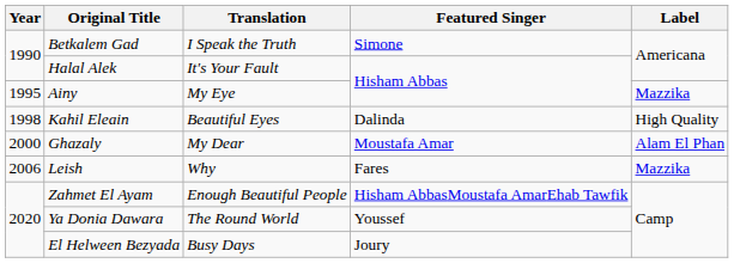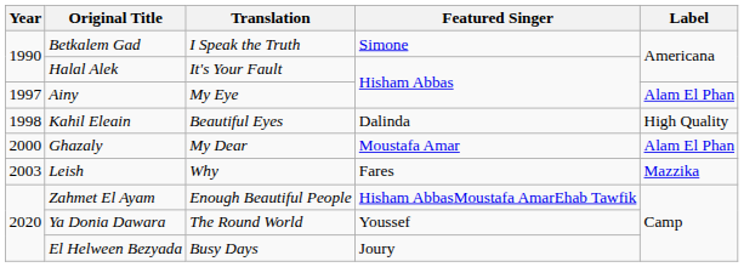 <table class="wikitable sortable" border="2">
 <tr>
 <th scope="col">Year</th>
 <th scope="col">Original Title</th>
 <th scope="col">Translation</th>
 <th scope="col">Featured Singer</th>
 <th scope="col">Label</th>
 </tr>
 <tr>
 <td rowspan="2">1990</td>
 <td><em>Betkalem Gad</em></td>
 <td><em>I Speak the Truth</em></td>
 <td><a href='#'>Simone</a></td>
 <td rowspan="2">Americana</td>
 </tr>
 <tr>
 <td><em>Halal Alek</em></td>
 <td><em>It's Your Fault</em></td>
 <td rowspan="2"><a href='#'>Hisham Abbas</a></td>
 </tr>
 <tr>
-<td>1995</td>
+<td>1997</td>
 <td><em>Ainy</em></td>
 <td><em>My Eye</em></td>
-<td><a href='#'>Mazzika</a></td>
+<td><a href='#'>Alam El Phan</a></td>
 </tr>
 <tr>
 <td>1998</td>
 <td><em>Kahil Eleain</em></td>
 <td><em>Beautiful Eyes</em></td>
 <td>Dalinda</td>
 <td>High Quality</td>
 </tr>
 <tr>
 <td>2000</td>
 <td><em>Ghazaly</em></td>
 <td><em>My Dear</em></td>
 <td><a href='#'>Moustafa Amar</a></td>
 <td><a href='#'>Alam El Phan</a></td>
 </tr>
 <tr>
-<td>2006</td>
+<td>2003</td>
 <td><em>Leish</em></td>
 <td><em>Why</em></td>
 <td>Fares</td>
 <td><a href='#'>Mazzika</a></td>
 </tr>
 <tr>
 <td rowspan="3">2020</td>
 <td><em>Zahmet El Ayam</em></td>
 <td><em>Enough Beautiful People</em></td>
 <td><a href='#'>Hisham Abbas</a><a href='#'>Moustafa Amar</a><a href='#'>Ehab Tawfik</a></td>
 <td rowspan="3">Camp</td>
 </tr>
 <tr>
 <td><em>Ya Donia Dawara</em></td>
 <td><em>The Round World</em></td>
 <td>Youssef</td>
 </tr>
 <tr>
 <td><em>El Helween Bezyada</em></td>
 <td><em>Busy Days</em></td>
 <td>Joury</td>
 </tr>
 </table>
